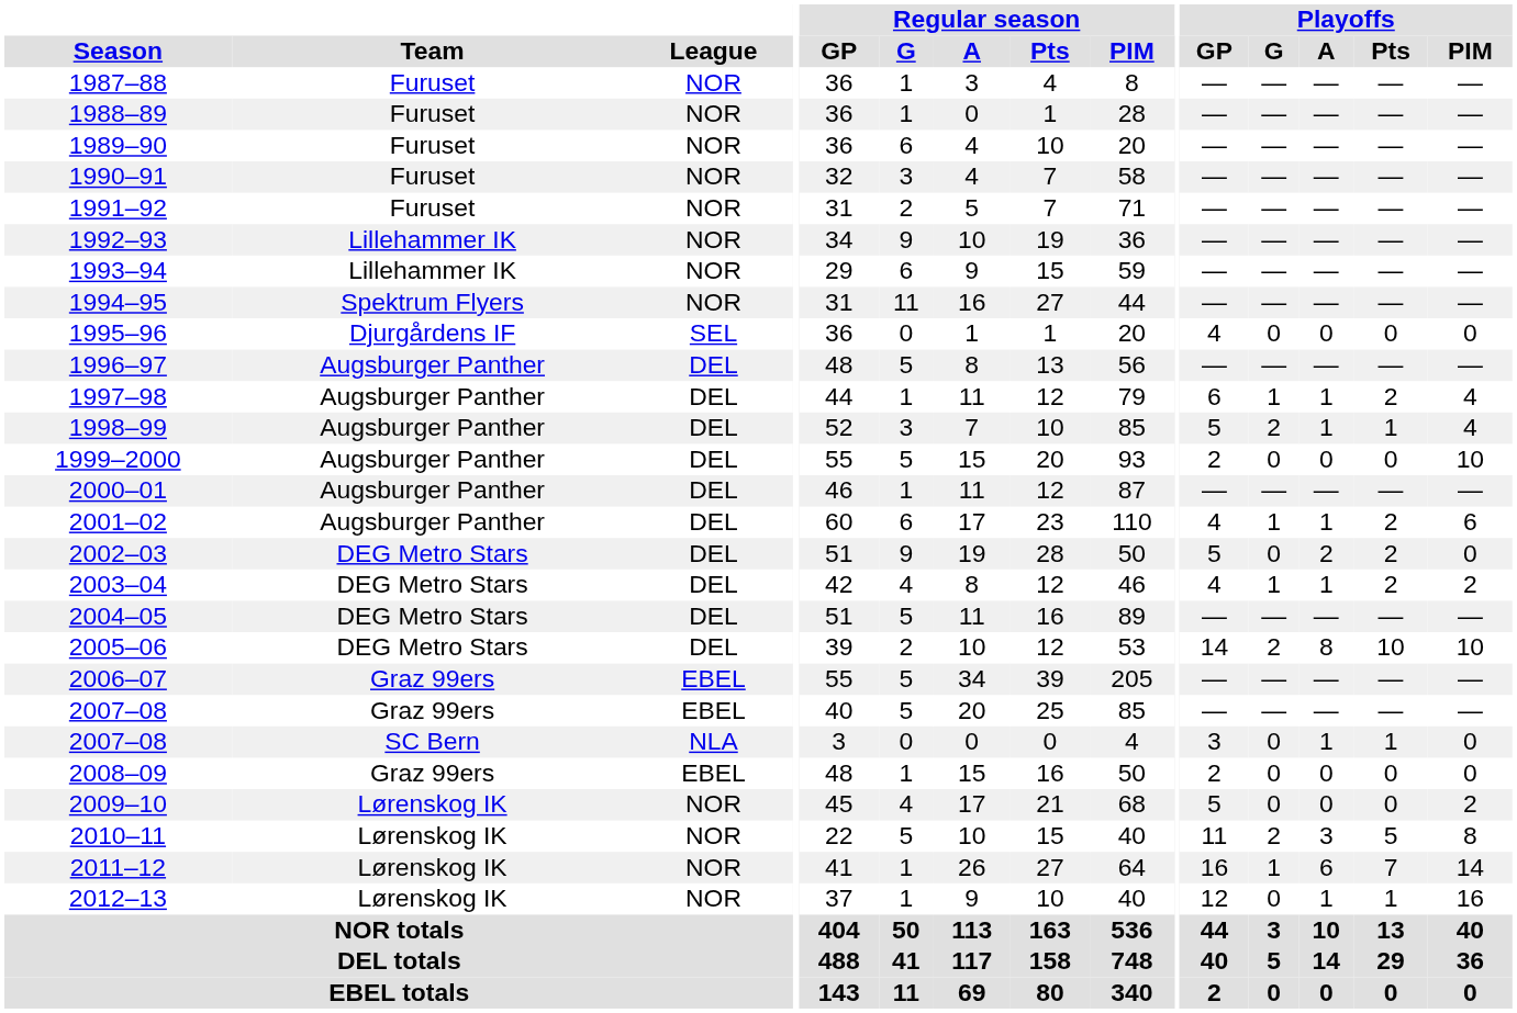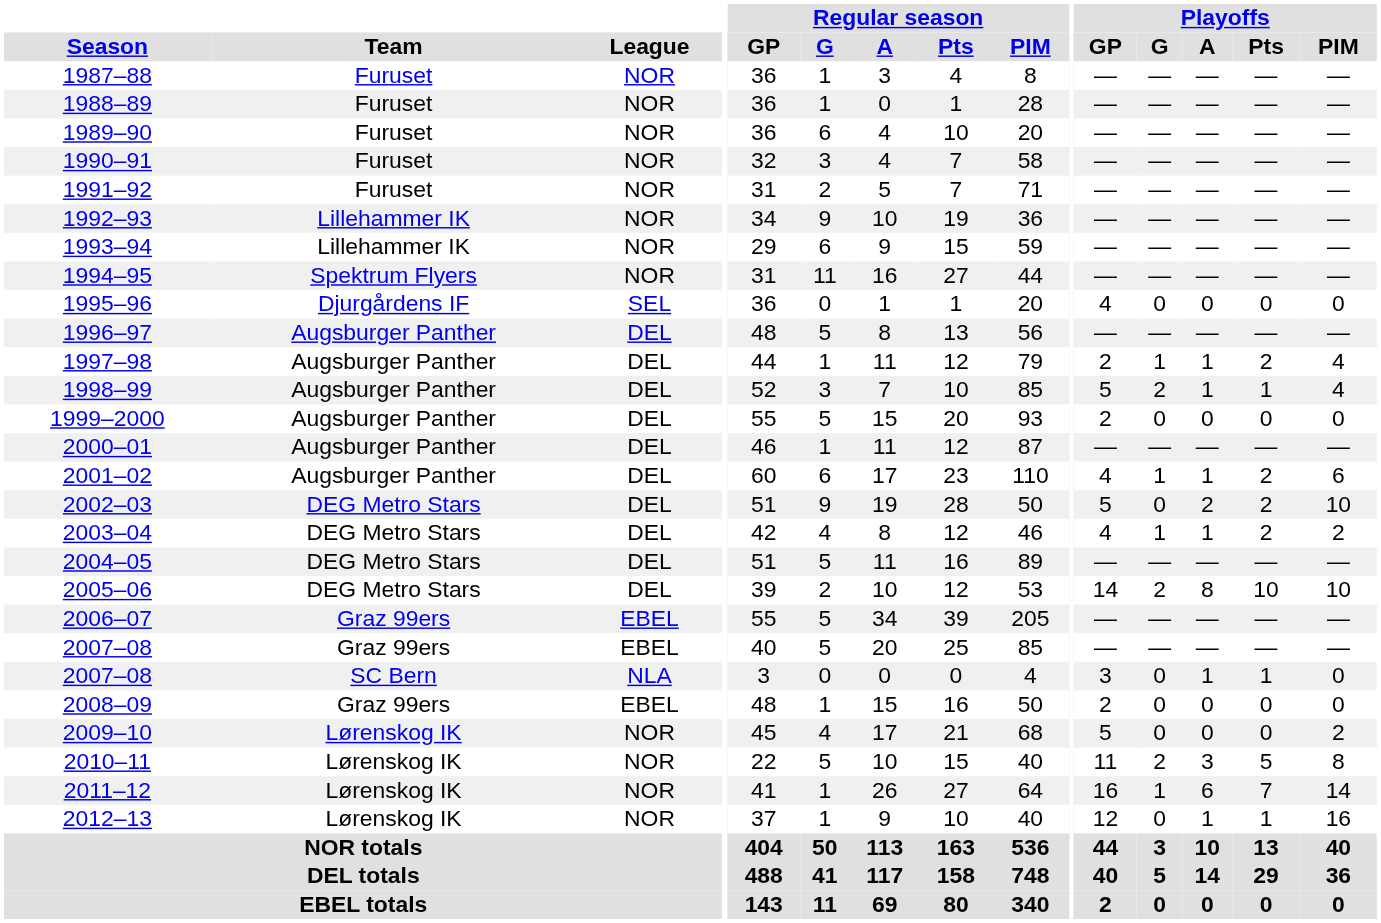 <table border="0" cellpadding="1" cellspacing="0" style="text-align:center; width:60em">
 <tr bgcolor="#e0e0e0">
 <th colspan="3" bgcolor="#ffffff"></th>
 <th rowspan="99" bgcolor="#ffffff"></th>
 <th colspan="5"><a href='#'>Regular season</a></th>
 <th rowspan="99" bgcolor="#ffffff"></th>
 <th colspan="5"><a href='#'>Playoffs</a></th>
 </tr>
 <tr bgcolor="#e0e0e0">
 <th><a href='#'>Season</a></th>
 <th>Team</th>
 <th>League</th>
 <th>GP</th>
 <th><a href='#'>G</a></th>
 <th><a href='#'>A</a></th>
 <th><a href='#'>Pts</a></th>
 <th><a href='#'>PIM</a></th>
 <th>GP</th>
 <th>G</th>
 <th>A</th>
 <th>Pts</th>
 <th>PIM</th>
 </tr>
 <tr>
 <td><a href='#'>1987–88</a></td>
 <td><a href='#'>Furuset</a></td>
 <td><a href='#'>NOR</a></td>
 <td>36</td>
 <td>1</td>
 <td>3</td>
 <td>4</td>
 <td>8</td>
 <td>—</td>
 <td>—</td>
 <td>—</td>
 <td>—</td>
 <td>—</td>
 </tr>
 <tr bgcolor="#f0f0f0">
 <td><a href='#'>1988–89</a></td>
 <td>Furuset</td>
 <td>NOR</td>
 <td>36</td>
 <td>1</td>
 <td>0</td>
 <td>1</td>
 <td>28</td>
 <td>—</td>
 <td>—</td>
 <td>—</td>
 <td>—</td>
 <td>—</td>
 </tr>
 <tr>
 <td><a href='#'>1989–90</a></td>
 <td>Furuset</td>
 <td>NOR</td>
 <td>36</td>
 <td>6</td>
 <td>4</td>
 <td>10</td>
 <td>20</td>
 <td>—</td>
 <td>—</td>
 <td>—</td>
 <td>—</td>
 <td>—</td>
 </tr>
 <tr bgcolor="#f0f0f0">
 <td><a href='#'>1990–91</a></td>
 <td>Furuset</td>
 <td>NOR</td>
 <td>32</td>
 <td>3</td>
 <td>4</td>
 <td>7</td>
 <td>58</td>
 <td>—</td>
 <td>—</td>
 <td>—</td>
 <td>—</td>
 <td>—</td>
 </tr>
 <tr>
 <td><a href='#'>1991–92</a></td>
 <td>Furuset</td>
 <td>NOR</td>
 <td>31</td>
 <td>2</td>
 <td>5</td>
 <td>7</td>
 <td>71</td>
 <td>—</td>
 <td>—</td>
 <td>—</td>
 <td>—</td>
 <td>—</td>
 </tr>
 <tr bgcolor="#f0f0f0">
 <td><a href='#'>1992–93</a></td>
 <td><a href='#'>Lillehammer IK</a></td>
 <td>NOR</td>
 <td>34</td>
 <td>9</td>
 <td>10</td>
 <td>19</td>
 <td>36</td>
 <td>—</td>
 <td>—</td>
 <td>—</td>
 <td>—</td>
 <td>—</td>
 </tr>
 <tr>
 <td><a href='#'>1993–94</a></td>
 <td>Lillehammer IK</td>
 <td>NOR</td>
 <td>29</td>
 <td>6</td>
 <td>9</td>
 <td>15</td>
 <td>59</td>
 <td>—</td>
 <td>—</td>
 <td>—</td>
 <td>—</td>
 <td>—</td>
 </tr>
 <tr bgcolor="#f0f0f0">
 <td><a href='#'>1994–95</a></td>
 <td><a href='#'>Spektrum Flyers</a></td>
 <td>NOR</td>
 <td>31</td>
 <td>11</td>
 <td>16</td>
 <td>27</td>
 <td>44</td>
 <td>—</td>
 <td>—</td>
 <td>—</td>
 <td>—</td>
 <td>—</td>
 </tr>
 <tr>
 <td><a href='#'>1995–96</a></td>
 <td><a href='#'>Djurgårdens IF</a></td>
 <td><a href='#'>SEL</a></td>
 <td>36</td>
 <td>0</td>
 <td>1</td>
 <td>1</td>
 <td>20</td>
 <td>4</td>
 <td>0</td>
 <td>0</td>
 <td>0</td>
 <td>0</td>
 </tr>
 <tr bgcolor="#f0f0f0">
 <td><a href='#'>1996–97</a></td>
 <td><a href='#'>Augsburger Panther</a></td>
 <td><a href='#'>DEL</a></td>
 <td>48</td>
 <td>5</td>
 <td>8</td>
 <td>13</td>
 <td>56</td>
 <td>—</td>
 <td>—</td>
 <td>—</td>
 <td>—</td>
 <td>—</td>
 </tr>
 <tr>
 <td><a href='#'>1997–98</a></td>
 <td>Augsburger Panther</td>
 <td>DEL</td>
 <td>44</td>
 <td>1</td>
 <td>11</td>
 <td>12</td>
 <td>79</td>
-<td>6</td>
+<td>2</td>
 <td>1</td>
 <td>1</td>
 <td>2</td>
 <td>4</td>
 </tr>
 <tr bgcolor="#f0f0f0">
 <td><a href='#'>1998–99</a></td>
 <td>Augsburger Panther</td>
 <td>DEL</td>
 <td>52</td>
 <td>3</td>
 <td>7</td>
 <td>10</td>
 <td>85</td>
 <td>5</td>
 <td>2</td>
 <td>1</td>
 <td>1</td>
 <td>4</td>
 </tr>
 <tr>
 <td><a href='#'>1999–2000</a></td>
 <td>Augsburger Panther</td>
 <td>DEL</td>
 <td>55</td>
 <td>5</td>
 <td>15</td>
 <td>20</td>
 <td>93</td>
 <td>2</td>
 <td>0</td>
 <td>0</td>
 <td>0</td>
-<td>10</td>
+<td>0</td>
 </tr>
 <tr bgcolor="#f0f0f0">
 <td><a href='#'>2000–01</a></td>
 <td>Augsburger Panther</td>
 <td>DEL</td>
 <td>46</td>
 <td>1</td>
 <td>11</td>
 <td>12</td>
 <td>87</td>
 <td>—</td>
 <td>—</td>
 <td>—</td>
 <td>—</td>
 <td>—</td>
 </tr>
 <tr>
 <td><a href='#'>2001–02</a></td>
 <td>Augsburger Panther</td>
 <td>DEL</td>
 <td>60</td>
 <td>6</td>
 <td>17</td>
 <td>23</td>
 <td>110</td>
 <td>4</td>
 <td>1</td>
 <td>1</td>
 <td>2</td>
 <td>6</td>
 </tr>
 <tr bgcolor="#f0f0f0">
 <td><a href='#'>2002–03</a></td>
 <td><a href='#'>DEG Metro Stars</a></td>
 <td>DEL</td>
 <td>51</td>
 <td>9</td>
 <td>19</td>
 <td>28</td>
 <td>50</td>
 <td>5</td>
 <td>0</td>
 <td>2</td>
 <td>2</td>
-<td>0</td>
+<td>10</td>
 </tr>
 <tr>
 <td><a href='#'>2003–04</a></td>
 <td>DEG Metro Stars</td>
 <td>DEL</td>
 <td>42</td>
 <td>4</td>
 <td>8</td>
 <td>12</td>
 <td>46</td>
 <td>4</td>
 <td>1</td>
 <td>1</td>
 <td>2</td>
 <td>2</td>
 </tr>
 <tr bgcolor="#f0f0f0">
 <td><a href='#'>2004–05</a></td>
 <td>DEG Metro Stars</td>
 <td>DEL</td>
 <td>51</td>
 <td>5</td>
 <td>11</td>
 <td>16</td>
 <td>89</td>
 <td>—</td>
 <td>—</td>
 <td>—</td>
 <td>—</td>
 <td>—</td>
 </tr>
 <tr>
 <td><a href='#'>2005–06</a></td>
 <td>DEG Metro Stars</td>
 <td>DEL</td>
 <td>39</td>
 <td>2</td>
 <td>10</td>
 <td>12</td>
 <td>53</td>
 <td>14</td>
 <td>2</td>
 <td>8</td>
 <td>10</td>
 <td>10</td>
 </tr>
 <tr bgcolor="#f0f0f0">
 <td><a href='#'>2006–07</a></td>
 <td><a href='#'>Graz 99ers</a></td>
 <td><a href='#'>EBEL</a></td>
 <td>55</td>
 <td>5</td>
 <td>34</td>
 <td>39</td>
 <td>205</td>
 <td>—</td>
 <td>—</td>
 <td>—</td>
 <td>—</td>
 <td>—</td>
 </tr>
 <tr>
 <td><a href='#'>2007–08</a></td>
 <td>Graz 99ers</td>
 <td>EBEL</td>
 <td>40</td>
 <td>5</td>
 <td>20</td>
 <td>25</td>
 <td>85</td>
 <td>—</td>
 <td>—</td>
 <td>—</td>
 <td>—</td>
 <td>—</td>
 </tr>
 <tr bgcolor="#f0f0f0">
 <td><a href='#'>2007–08</a></td>
 <td><a href='#'>SC Bern</a></td>
 <td><a href='#'>NLA</a></td>
 <td>3</td>
 <td>0</td>
 <td>0</td>
 <td>0</td>
 <td>4</td>
 <td>3</td>
 <td>0</td>
 <td>1</td>
 <td>1</td>
 <td>0</td>
 </tr>
 <tr>
 <td><a href='#'>2008–09</a></td>
 <td>Graz 99ers</td>
 <td>EBEL</td>
 <td>48</td>
 <td>1</td>
 <td>15</td>
 <td>16</td>
 <td>50</td>
 <td>2</td>
 <td>0</td>
 <td>0</td>
 <td>0</td>
 <td>0</td>
 </tr>
 <tr bgcolor="#f0f0f0">
 <td><a href='#'>2009–10</a></td>
 <td><a href='#'>Lørenskog IK</a></td>
 <td>NOR</td>
 <td>45</td>
 <td>4</td>
 <td>17</td>
 <td>21</td>
 <td>68</td>
 <td>5</td>
 <td>0</td>
 <td>0</td>
 <td>0</td>
 <td>2</td>
 </tr>
 <tr>
 <td><a href='#'>2010–11</a></td>
 <td>Lørenskog IK</td>
 <td>NOR</td>
 <td>22</td>
 <td>5</td>
 <td>10</td>
 <td>15</td>
 <td>40</td>
 <td>11</td>
 <td>2</td>
 <td>3</td>
 <td>5</td>
 <td>8</td>
 </tr>
 <tr bgcolor="#f0f0f0">
 <td><a href='#'>2011–12</a></td>
 <td>Lørenskog IK</td>
 <td>NOR</td>
 <td>41</td>
 <td>1</td>
 <td>26</td>
 <td>27</td>
 <td>64</td>
 <td>16</td>
 <td>1</td>
 <td>6</td>
 <td>7</td>
 <td>14</td>
 </tr>
 <tr>
 <td><a href='#'>2012–13</a></td>
 <td>Lørenskog IK</td>
 <td>NOR</td>
 <td>37</td>
 <td>1</td>
 <td>9</td>
 <td>10</td>
 <td>40</td>
 <td>12</td>
 <td>0</td>
 <td>1</td>
 <td>1</td>
 <td>16</td>
 </tr>
 <tr bgcolor="#e0e0e0">
 <th colspan="3">NOR totals</th>
 <th>404</th>
 <th>50</th>
 <th>113</th>
 <th>163</th>
 <th>536</th>
 <th>44</th>
 <th>3</th>
 <th>10</th>
 <th>13</th>
 <th>40</th>
 </tr>
 <tr bgcolor="#e0e0e0">
 <th colspan="3">DEL totals</th>
 <th>488</th>
 <th>41</th>
 <th>117</th>
 <th>158</th>
 <th>748</th>
 <th>40</th>
 <th>5</th>
 <th>14</th>
 <th>29</th>
 <th>36</th>
 </tr>
 <tr bgcolor="#e0e0e0">
 <th colspan="3">EBEL totals</th>
 <th>143</th>
 <th>11</th>
 <th>69</th>
 <th>80</th>
 <th>340</th>
 <th>2</th>
 <th>0</th>
 <th>0</th>
 <th>0</th>
 <th>0</th>
 </tr>
 </table>
